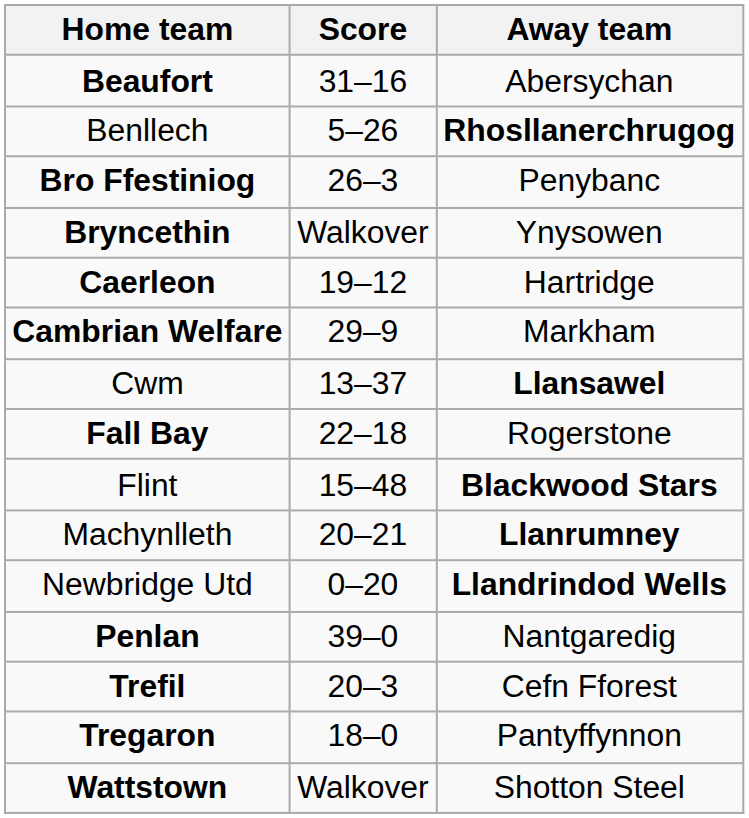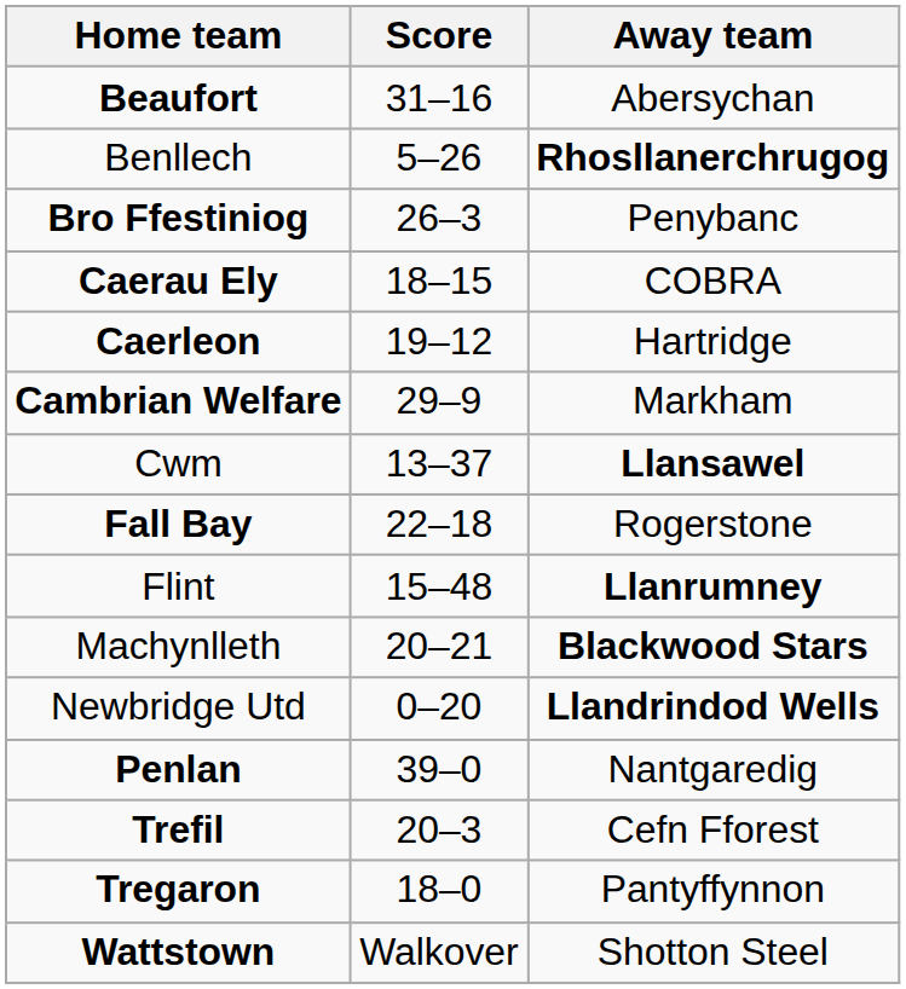 <table class="wikitable" style="text-align: center">
 <tr>
 <th>Home team</th>
 <th>Score</th>
 <th>Away team</th>
 </tr>
 <tr>
 <td><strong>Beaufort</strong></td>
 <td>31–16</td>
 <td>Abersychan</td>
 </tr>
 <tr>
 <td>Benllech</td>
 <td>5–26</td>
 <td><strong>Rhosllanerchrugog</strong></td>
 </tr>
 <tr>
 <td><strong>Bro Ffestiniog</strong></td>
 <td>26–3</td>
 <td>Penybanc</td>
 </tr>
 <tr>
-<td><strong>Bryncethin</strong></td>
-<td>Walkover</td>
-<td>Ynysowen</td>
+<td><strong>Caerau Ely</strong></td>
+<td>18–15</td>
+<td>COBRA</td>
 </tr>
 <tr>
 <td><strong>Caerleon</strong></td>
 <td>19–12</td>
 <td>Hartridge</td>
 </tr>
 <tr>
 <td><strong>Cambrian Welfare</strong></td>
 <td>29–9</td>
 <td>Markham</td>
 </tr>
 <tr>
 <td>Cwm</td>
 <td>13–37</td>
 <td><strong>Llansawel</strong></td>
 </tr>
 <tr>
 <td><strong>Fall Bay</strong></td>
 <td>22–18</td>
 <td>Rogerstone</td>
 </tr>
 <tr>
 <td>Flint</td>
 <td>15–48</td>
-<td><strong>Blackwood Stars</strong></td>
+<td><strong>Llanrumney</strong></td>
 </tr>
 <tr>
 <td>Machynlleth</td>
 <td>20–21</td>
-<td><strong>Llanrumney</strong></td>
+<td><strong>Blackwood Stars</strong></td>
 </tr>
 <tr>
 <td>Newbridge Utd</td>
 <td>0–20</td>
 <td><strong>Llandrindod Wells</strong></td>
 </tr>
 <tr>
 <td><strong>Penlan</strong></td>
 <td>39–0</td>
 <td>Nantgaredig</td>
 </tr>
 <tr>
 <td><strong>Trefil</strong></td>
 <td>20–3</td>
 <td>Cefn Fforest</td>
 </tr>
 <tr>
 <td><strong>Tregaron</strong></td>
 <td>18–0</td>
 <td>Pantyffynnon</td>
 </tr>
 <tr>
 <td><strong>Wattstown</strong></td>
 <td>Walkover</td>
 <td>Shotton Steel</td>
 </tr>
 </table>
